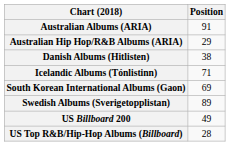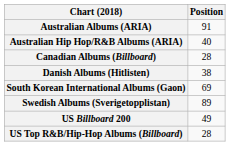 <table class="wikitable sortable plainrowheaders" style="text-align:center">
 <tr>
 <th scope="col">Chart (2018)</th>
 <th scope="col">Position</th>
 </tr>
 <tr>
 <th scope="row">Australian Albums (ARIA)</th>
 <td>91</td>
 </tr>
 <tr>
 <th scope="row">Australian Hip Hop/R&B Albums (ARIA)</th>
-<td>29</td>
+<td>40</td>
+</tr>
+<tr>
+<th scope="row">Canadian Albums (<em>Billboard</em>)</th>
+<td>28</td>
 </tr>
 <tr>
 <th scope="row">Danish Albums (Hitlisten)</th>
 <td>38</td>
-</tr>
-<tr>
-<th scope="row">Icelandic Albums (Tónlistinn)</th>
-<td>71</td>
 </tr>
 <tr>
 <th scope="row">South Korean International Albums (Gaon)</th>
 <td>69</td>
 </tr>
 <tr>
 <th scope="row">Swedish Albums (Sverigetopplistan)</th>
 <td>89</td>
 </tr>
 <tr>
 <th scope="row">US <em>Billboard</em> 200</th>
 <td>49</td>
 </tr>
 <tr>
 <th scope="row">US Top R&B/Hip-Hop Albums (<em>Billboard</em>)</th>
 <td>28</td>
 </tr>
 </table>
